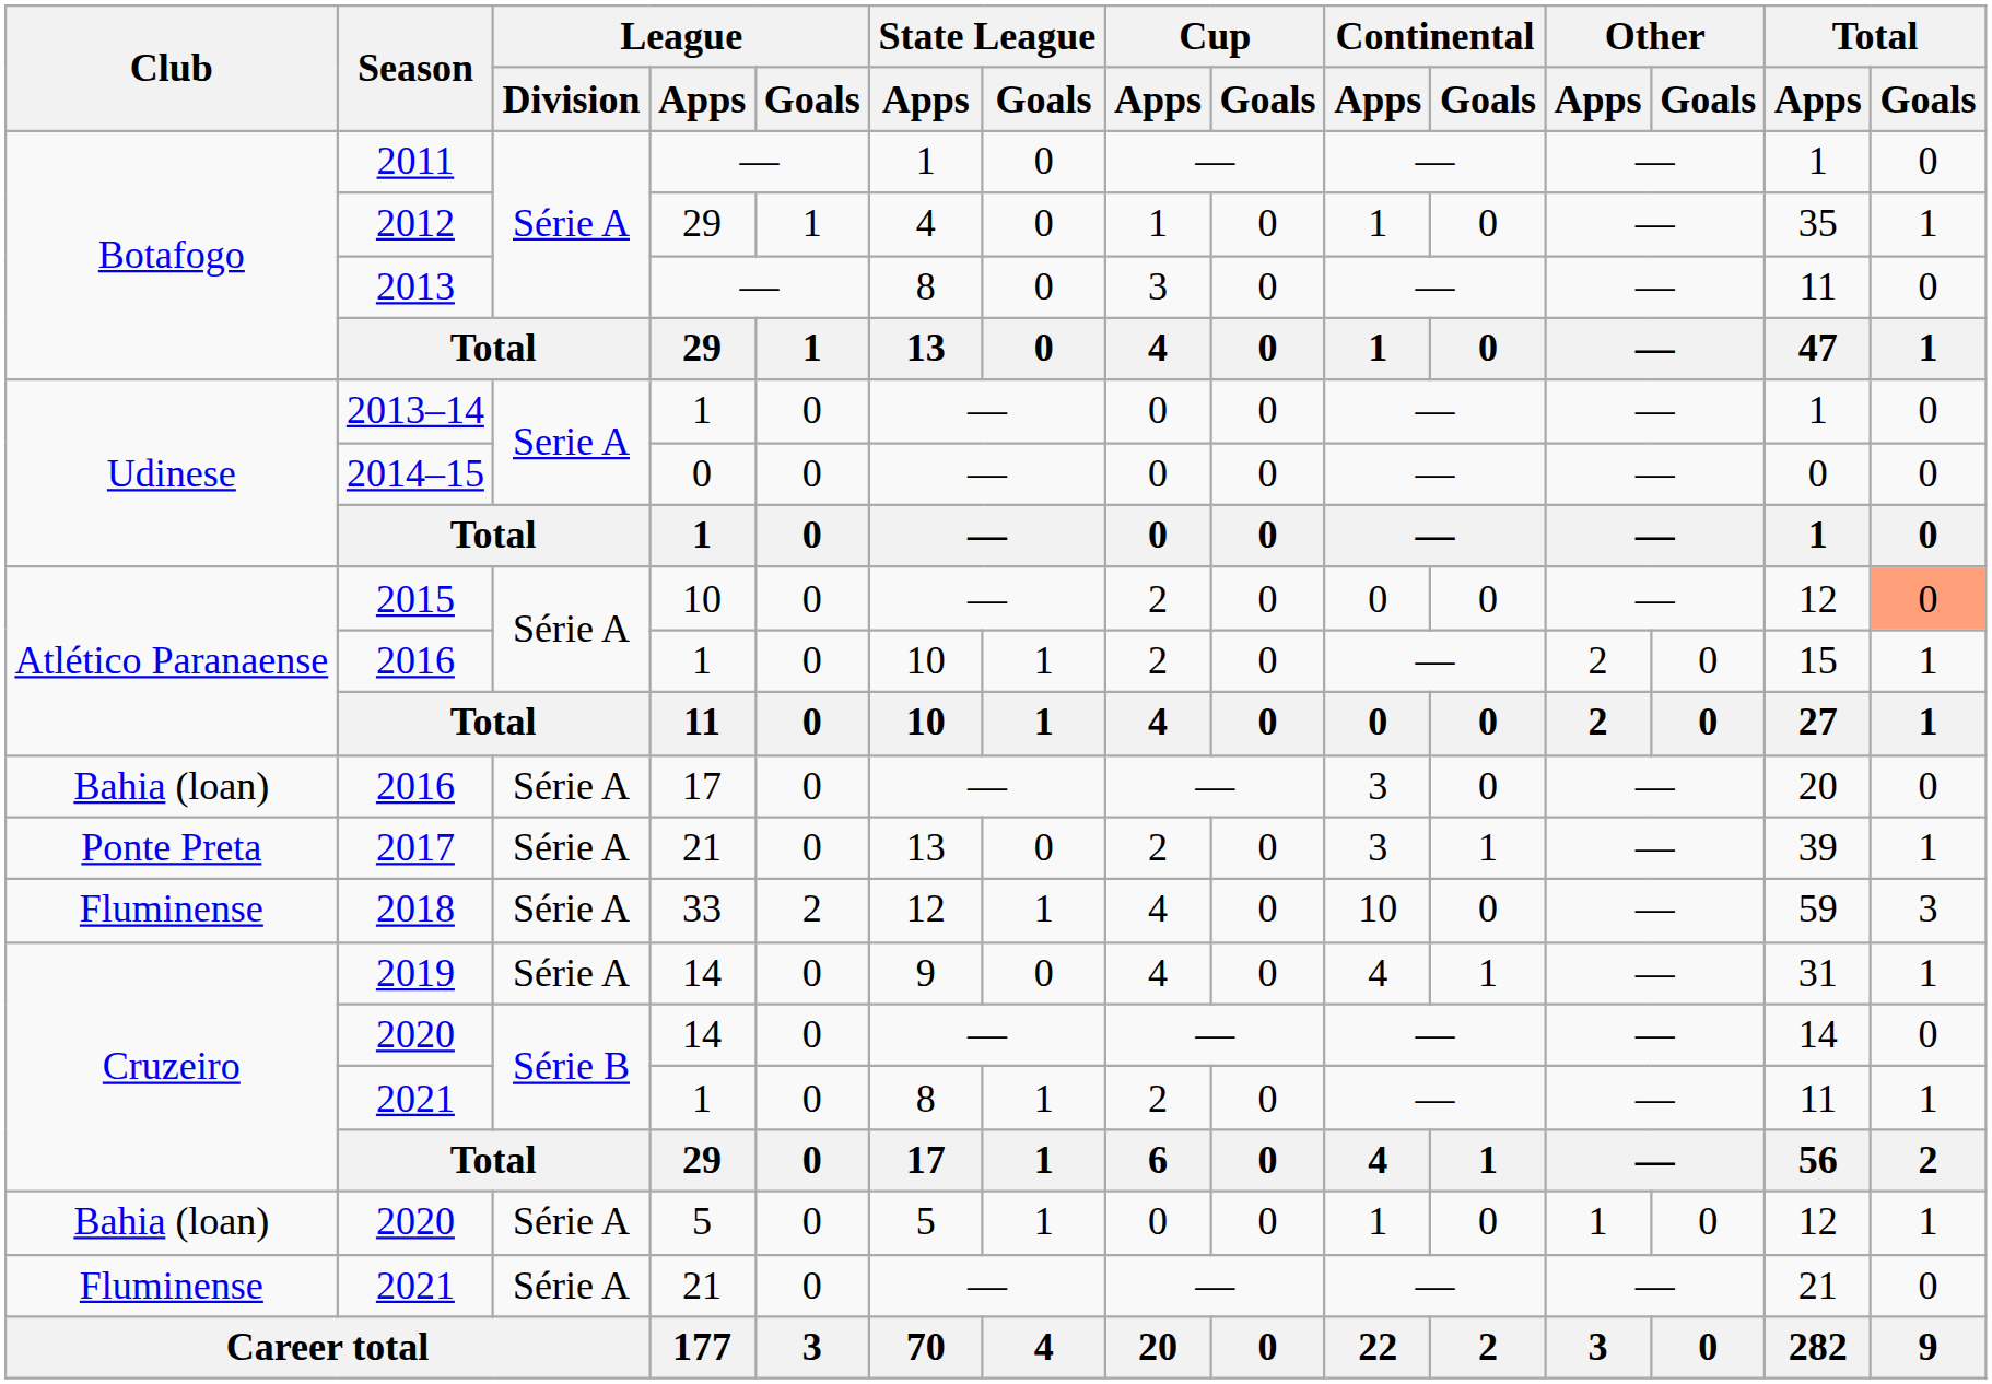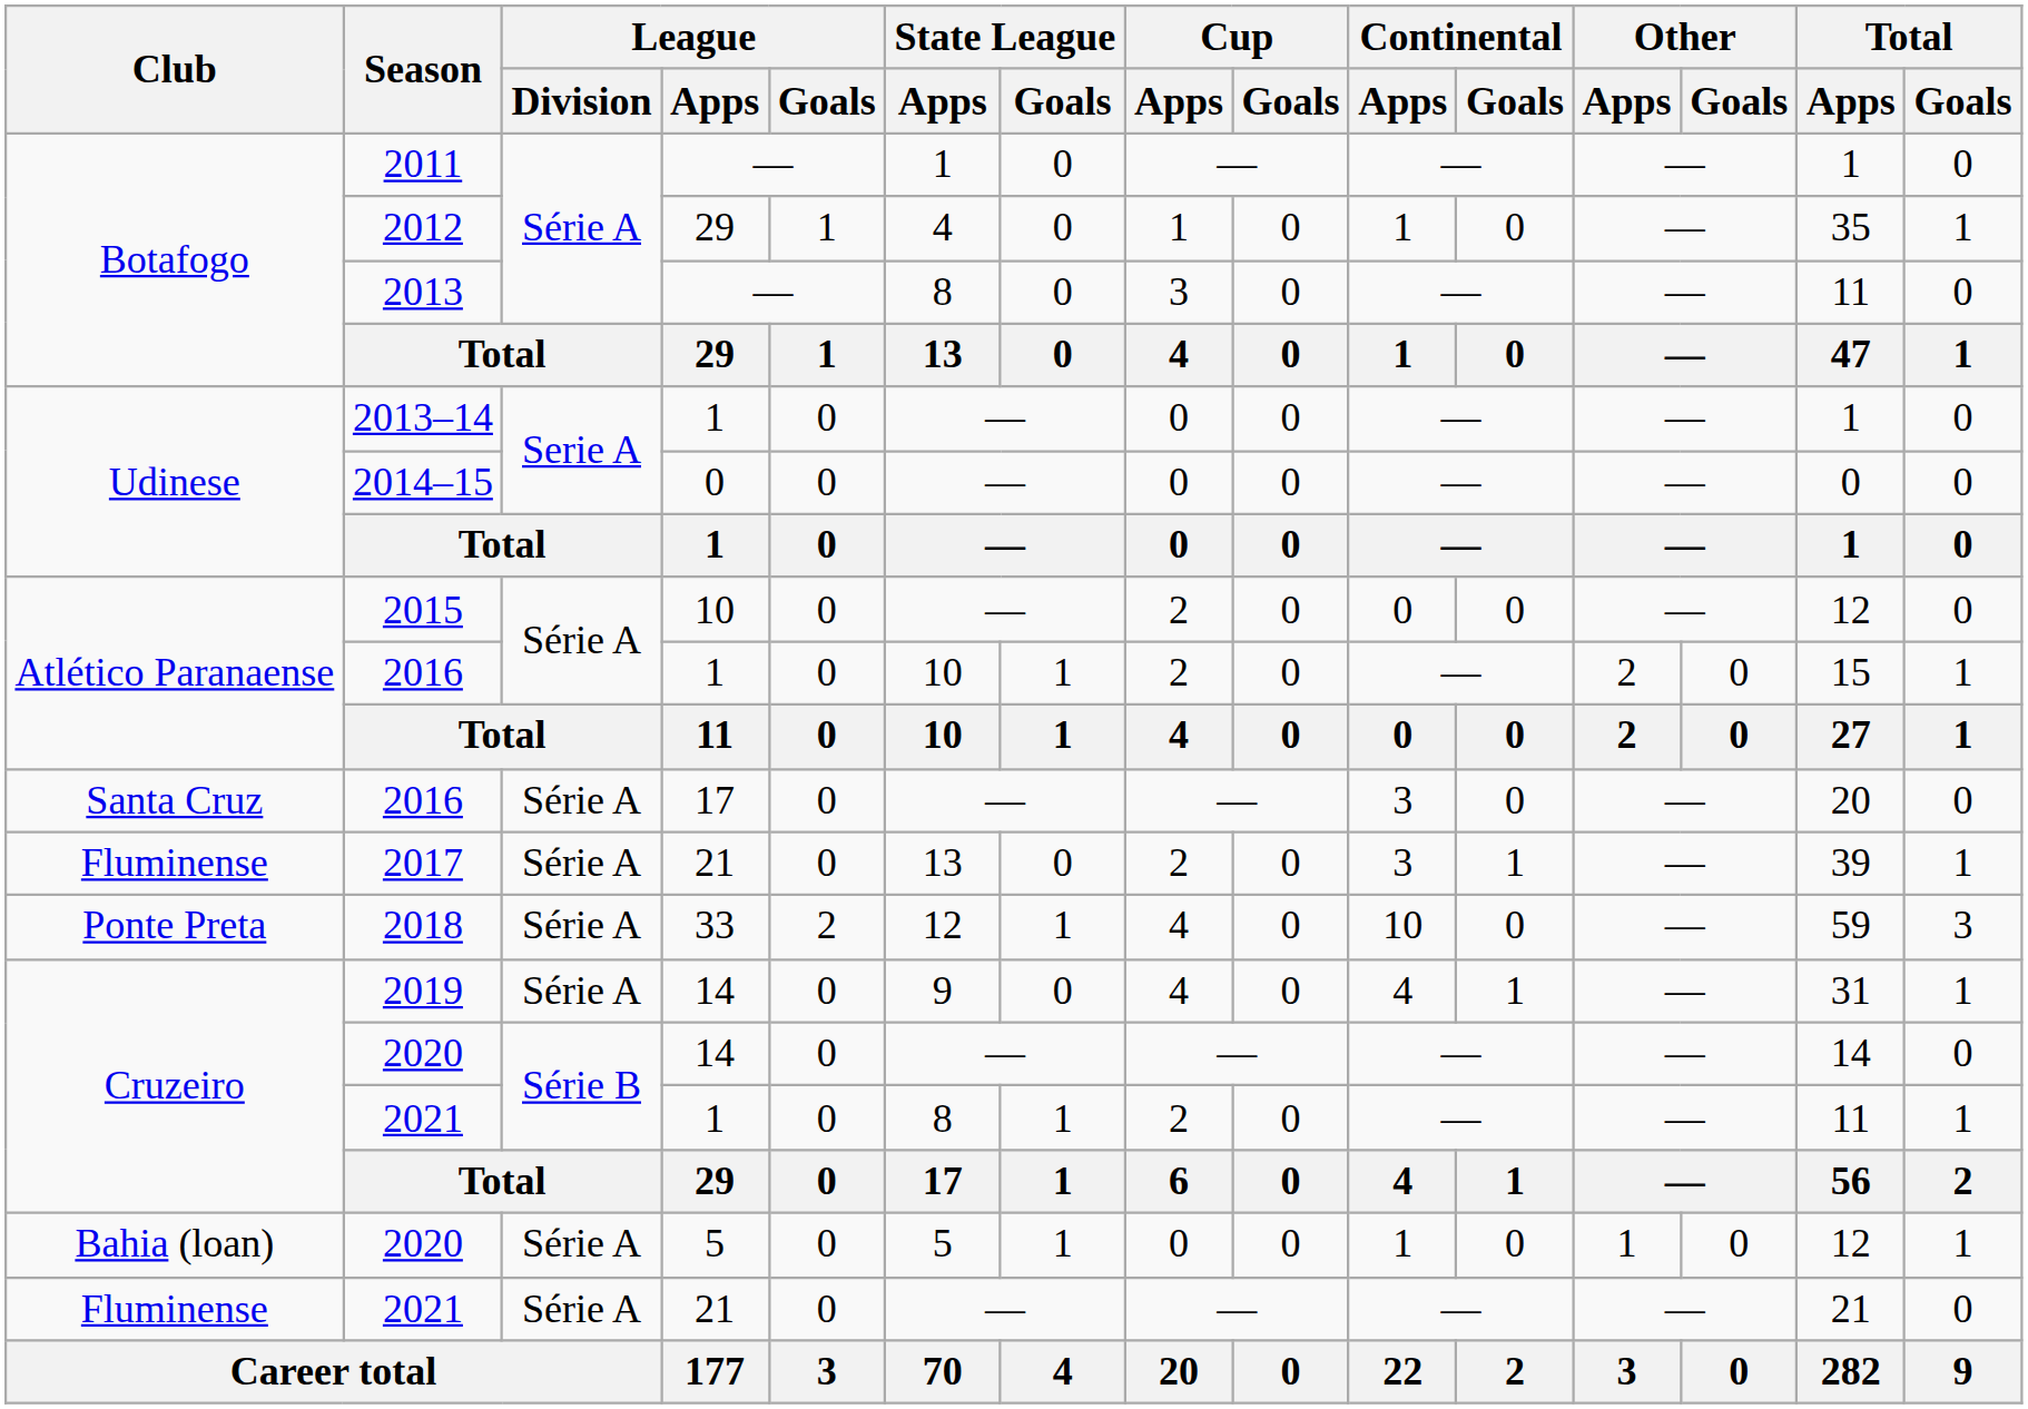 <table class="wikitable" style="text-align:center">
 <tr>
 <th rowspan="2">Club</th>
 <th rowspan="2">Season</th>
 <th colspan="3">League</th>
 <th colspan="2">State League</th>
 <th colspan="2">Cup</th>
 <th colspan="2">Continental</th>
 <th colspan="2">Other</th>
 <th colspan="2">Total</th>
 </tr>
 <tr>
 <th>Division</th>
 <th>Apps</th>
 <th>Goals</th>
 <th>Apps</th>
 <th>Goals</th>
 <th>Apps</th>
 <th>Goals</th>
 <th>Apps</th>
 <th>Goals</th>
 <th>Apps</th>
 <th>Goals</th>
 <th>Apps</th>
 <th>Goals</th>
 </tr>
 <tr>
 <td rowspan="4"><a href='#'>Botafogo</a></td>
 <td><a href='#'>2011</a></td>
 <td rowspan="3"><a href='#'>Série A</a></td>
 <td colspan="2">—</td>
 <td>1</td>
 <td>0</td>
 <td colspan="2">—</td>
 <td colspan="2">—</td>
 <td colspan="2">—</td>
 <td>1</td>
 <td>0</td>
 </tr>
 <tr>
 <td><a href='#'>2012</a></td>
 <td>29</td>
 <td>1</td>
 <td>4</td>
 <td>0</td>
 <td>1</td>
 <td>0</td>
 <td>1</td>
 <td>0</td>
 <td colspan="2">—</td>
 <td>35</td>
 <td>1</td>
 </tr>
 <tr>
 <td><a href='#'>2013</a></td>
 <td colspan="2">—</td>
 <td>8</td>
 <td>0</td>
 <td>3</td>
 <td>0</td>
 <td colspan="2">—</td>
 <td colspan="2">—</td>
 <td>11</td>
 <td>0</td>
 </tr>
 <tr>
 <th colspan="2">Total</th>
 <th>29</th>
 <th>1</th>
 <th>13</th>
 <th>0</th>
 <th>4</th>
 <th>0</th>
 <th>1</th>
 <th>0</th>
 <th colspan="2">—</th>
 <th>47</th>
 <th>1</th>
 </tr>
 <tr>
 <td rowspan="3"><a href='#'>Udinese</a></td>
 <td><a href='#'>2013–14</a></td>
 <td rowspan="2"><a href='#'>Serie A</a></td>
 <td>1</td>
 <td>0</td>
 <td colspan="2">—</td>
 <td>0</td>
 <td>0</td>
 <td colspan="2">—</td>
 <td colspan="2">—</td>
 <td>1</td>
 <td>0</td>
 </tr>
 <tr>
 <td><a href='#'>2014–15</a></td>
 <td>0</td>
 <td>0</td>
 <td colspan="2">—</td>
 <td>0</td>
 <td>0</td>
 <td colspan="2">—</td>
 <td colspan="2">—</td>
 <td>0</td>
 <td>0</td>
 </tr>
 <tr>
 <th colspan="2">Total</th>
 <th>1</th>
 <th>0</th>
 <th colspan="2">—</th>
 <th>0</th>
 <th>0</th>
 <th colspan="2">—</th>
 <th colspan="2">—</th>
 <th>1</th>
 <th>0</th>
 </tr>
 <tr>
 <td rowspan="3"><a href='#'>Atlético Paranaense</a></td>
 <td><a href='#'>2015</a></td>
 <td rowspan="2">Série A</td>
 <td>10</td>
 <td>0</td>
 <td colspan="2">—</td>
 <td>2</td>
 <td>0</td>
 <td>0</td>
 <td>0</td>
 <td colspan="2">—</td>
 <td>12</td>
-<td style="background: lightsalmon;">0</td>
+<td>0</td>
 </tr>
 <tr>
 <td><a href='#'>2016</a></td>
 <td>1</td>
 <td>0</td>
 <td>10</td>
 <td>1</td>
 <td>2</td>
 <td>0</td>
 <td colspan="2">—</td>
 <td>2</td>
 <td>0</td>
 <td>15</td>
 <td>1</td>
 </tr>
 <tr>
 <th colspan="2">Total</th>
 <th>11</th>
 <th>0</th>
 <th>10</th>
 <th>1</th>
 <th>4</th>
 <th>0</th>
 <th>0</th>
 <th>0</th>
 <th>2</th>
 <th>0</th>
 <th>27</th>
 <th>1</th>
 </tr>
 <tr>
-<td><a href='#'>Bahia</a> (loan)</td>
+<td><a href='#'>Santa Cruz</a></td>
 <td><a href='#'>2016</a></td>
 <td>Série A</td>
 <td>17</td>
 <td>0</td>
 <td colspan="2">—</td>
 <td colspan="2">—</td>
 <td>3</td>
 <td>0</td>
 <td colspan="2">—</td>
 <td>20</td>
 <td>0</td>
 </tr>
 <tr>
-<td><a href='#'>Ponte Preta</a></td>
+<td><a href='#'>Fluminense</a></td>
 <td><a href='#'>2017</a></td>
 <td>Série A</td>
 <td>21</td>
 <td>0</td>
 <td>13</td>
 <td>0</td>
 <td>2</td>
 <td>0</td>
 <td>3</td>
 <td>1</td>
 <td colspan="2">—</td>
 <td>39</td>
 <td>1</td>
 </tr>
 <tr>
-<td><a href='#'>Fluminense</a></td>
+<td><a href='#'>Ponte Preta</a></td>
 <td><a href='#'>2018</a></td>
 <td>Série A</td>
 <td>33</td>
 <td>2</td>
 <td>12</td>
 <td>1</td>
 <td>4</td>
 <td>0</td>
 <td>10</td>
 <td>0</td>
 <td colspan="2">—</td>
 <td>59</td>
 <td>3</td>
 </tr>
 <tr>
 <td rowspan="4"><a href='#'>Cruzeiro</a></td>
 <td><a href='#'>2019</a></td>
 <td>Série A</td>
 <td>14</td>
 <td>0</td>
 <td>9</td>
 <td>0</td>
 <td>4</td>
 <td>0</td>
 <td>4</td>
 <td>1</td>
 <td colspan="2">—</td>
 <td>31</td>
 <td>1</td>
 </tr>
 <tr>
 <td><a href='#'>2020</a></td>
 <td rowspan="2"><a href='#'>Série B</a></td>
 <td>14</td>
 <td>0</td>
 <td colspan="2">—</td>
 <td colspan="2">—</td>
 <td colspan="2">—</td>
 <td colspan="2">—</td>
 <td>14</td>
 <td>0</td>
 </tr>
 <tr>
 <td><a href='#'>2021</a></td>
 <td>1</td>
 <td>0</td>
 <td>8</td>
 <td>1</td>
 <td>2</td>
 <td>0</td>
 <td colspan="2">—</td>
 <td colspan="2">—</td>
 <td>11</td>
 <td>1</td>
 </tr>
 <tr>
 <th colspan="2">Total</th>
 <th>29</th>
 <th>0</th>
 <th>17</th>
 <th>1</th>
 <th>6</th>
 <th>0</th>
 <th>4</th>
 <th>1</th>
 <th colspan="2">—</th>
 <th>56</th>
 <th>2</th>
 </tr>
 <tr>
 <td><a href='#'>Bahia</a> (loan)</td>
 <td><a href='#'>2020</a></td>
 <td>Série A</td>
 <td>5</td>
 <td>0</td>
 <td>5</td>
 <td>1</td>
 <td>0</td>
 <td>0</td>
 <td>1</td>
 <td>0</td>
 <td>1</td>
 <td>0</td>
 <td>12</td>
 <td>1</td>
 </tr>
 <tr>
 <td><a href='#'>Fluminense</a></td>
 <td><a href='#'>2021</a></td>
 <td>Série A</td>
 <td>21</td>
 <td>0</td>
 <td colspan="2">—</td>
 <td colspan="2">—</td>
 <td colspan="2">—</td>
 <td colspan="2">—</td>
 <td>21</td>
 <td>0</td>
 </tr>
 <tr>
 <th colspan="3">Career total</th>
 <th>177</th>
 <th>3</th>
 <th>70</th>
 <th>4</th>
 <th>20</th>
 <th>0</th>
 <th>22</th>
 <th>2</th>
 <th>3</th>
 <th>0</th>
 <th>282</th>
 <th>9</th>
 </tr>
 </table>
